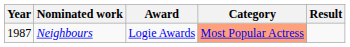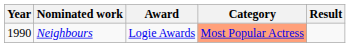 <table class="wikitable sortable">
 <tr>
 <th>Year</th>
 <th>Nominated work</th>
 <th>Award</th>
 <th>Category</th>
 <th>Result</th>
 </tr>
 <tr>
-<td>1987</td>
+<td>1990</td>
 <td><em><a href='#'>Neighbours</a></em></td>
 <td><a href='#'>Logie Awards</a></td>
 <td style="background: lightsalmon;"><a href='#'>Most Popular Actress</a></td>
 <td></td>
 </tr>
 </table>
